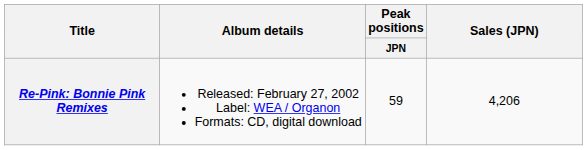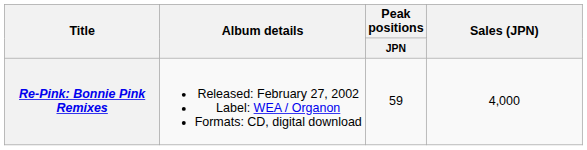 <table class="wikitable plainrowheaders" style="text-align:center;">
 <tr>
 <th style="width:12em;" rowspan="2">Title</th>
 <th style="width:16em;" rowspan="2">Album details</th>
 <th colspan="1">Peak positions</th>
 <th style="width:12em;" rowspan="2">Sales (JPN)</th>
 </tr>
 <tr>
 <th style="width:2.5em;"><small>JPN</small><br></th>
 </tr>
 <tr>
 <th scope="row"><em><a href='#'>Re-Pink: Bonnie Pink Remixes</a></em></th>
 <td><br><ul><li>Released: February 27, 2002 </li><li>Label: <a href='#'>WEA / Organon</a></li><li>Formats: CD, digital download</li></ul></td>
 <td>59</td>
-<td>4,206</td>
+<td>4,000</td>
 </tr>
 </table>
